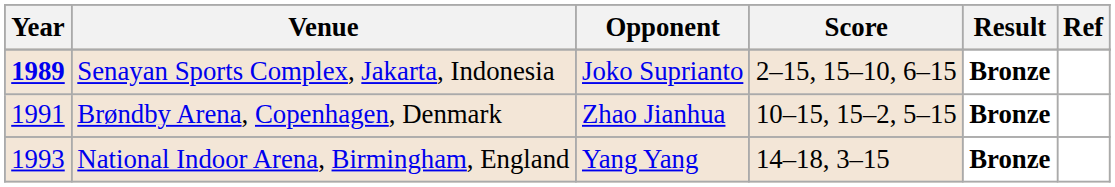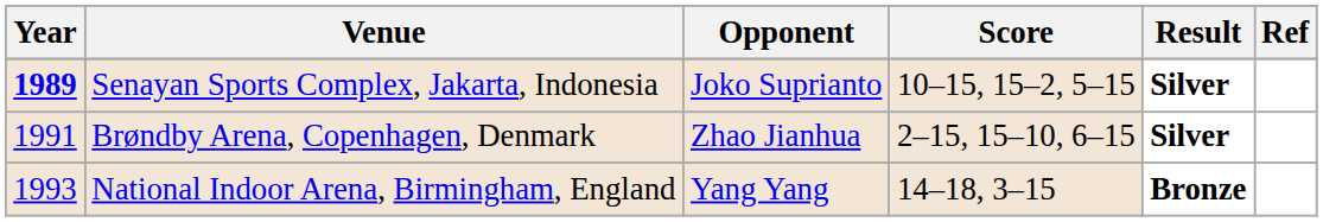 <table class="sortable wikitable" style="font-size: 90%;">
 <tr>
 <th>Year</th>
 <th>Venue</th>
 <th>Opponent</th>
 <th>Score</th>
 <th>Result</th>
 <th>Ref</th>
 </tr>
 <tr>
 </tr>
 <tr style="background:#F3E6D7">
 <td align="center"><strong><a href='#'>1989</a></strong></td>
 <td align="left"><a href='#'>Senayan Sports Complex</a>, <a href='#'>Jakarta</a>, Indonesia</td>
 <td align="left"> <a href='#'>Joko Suprianto</a></td>
-<td align="left">2–15, 15–10, 6–15</td>
-<td style="text-align:left; background:white"> <strong>Bronze</strong></td>
+<td align="left">10–15, 15–2, 5–15</td>
+<td style="text-align:left; background:white"> <strong>Silver</strong></td>
 <td style="text-align:center; background:white"></td>
 </tr>
 <tr style="background:#F3E6D7">
 <td align="center"><a href='#'>1991</a></td>
 <td align="left"><a href='#'>Brøndby Arena</a>, <a href='#'>Copenhagen</a>, Denmark</td>
 <td align="left"> <a href='#'>Zhao Jianhua</a></td>
-<td align="left">10–15, 15–2, 5–15</td>
-<td style="text-align:left; background:white"> <strong>Bronze</strong></td>
+<td align="left">2–15, 15–10, 6–15</td>
+<td style="text-align:left; background:white"> <strong>Silver</strong></td>
 <td style="text-align:center; background:white"></td>
 </tr>
 <tr style="background:#F3E6D7">
 <td align="center"><a href='#'>1993</a></td>
 <td align="left"><a href='#'>National Indoor Arena</a>, <a href='#'>Birmingham</a>, England</td>
 <td align="left"> <a href='#'>Yang Yang</a></td>
 <td align="left">14–18, 3–15</td>
 <td style="text-align:left; background:white"> <strong>Bronze</strong></td>
 <td style="text-align:center; background:white"></td>
 </tr>
 </table>
